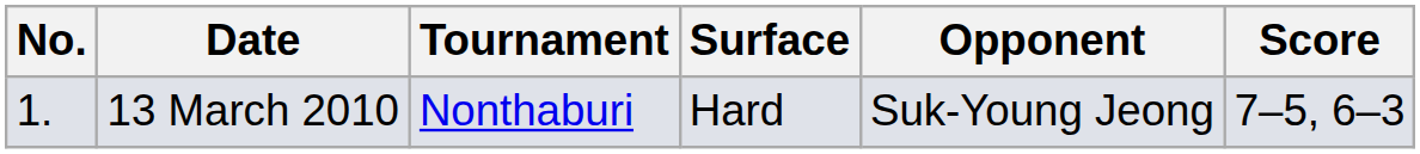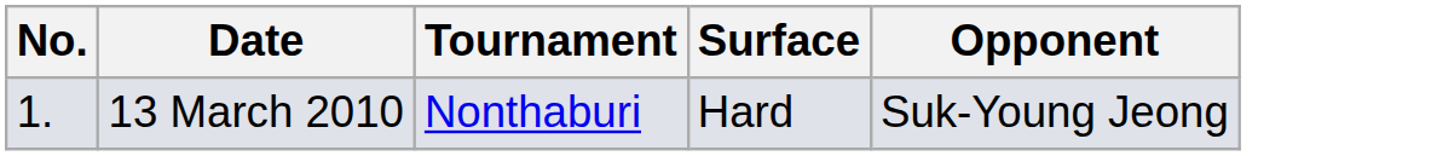 <table class=wikitable style=font-size:97%>
 <tr>
 <th>No.</th>
 <th>Date</th>
 <th>Tournament</th>
 <th>Surface</th>
 <th>Opponent</th>
-<th>Score</th>
 </tr>
 <tr bgcolor=dfe2e9>
 <td>1.</td>
 <td>13 March 2010</td>
 <td><a href='#'>Nonthaburi</a></td>
 <td>Hard</td>
 <td> Suk-Young Jeong</td>
-<td>7–5, 6–3</td>
 </tr>
 </table>
